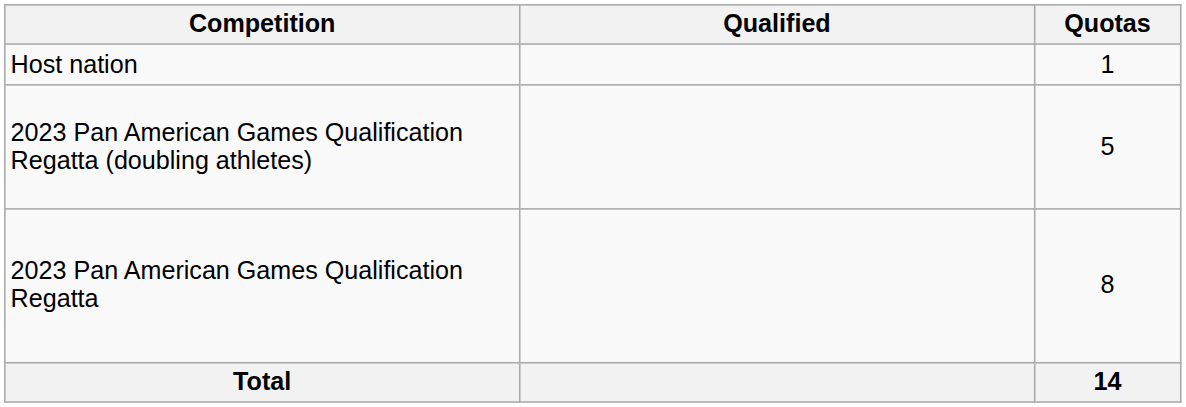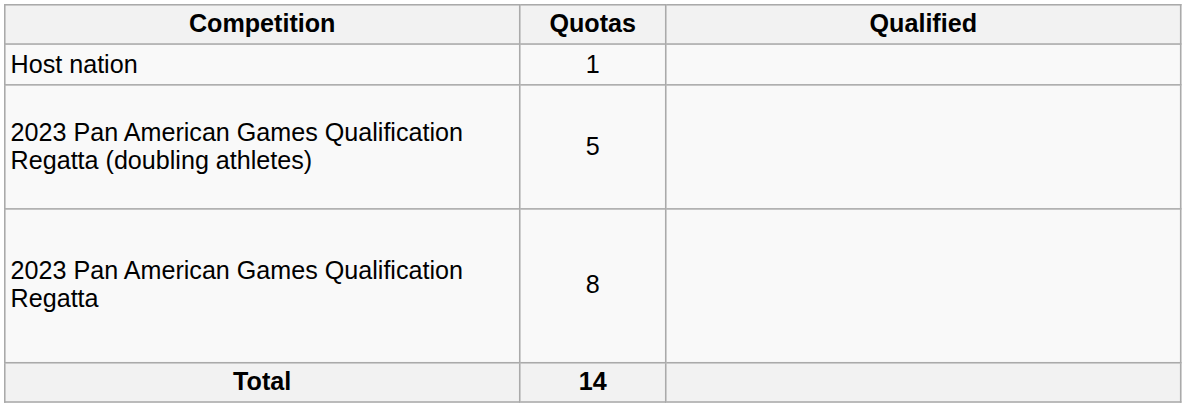 <table class = "wikitable" width=750>
 <tr>
 <th width=300>Competition</th>
+<th width=80>Quotas</th>
 <th width=300>Qualified</th>
-<th width=80>Quotas</th>
 </tr>
 <tr>
 <td>Host nation</td>
+<td align="center">1</td>
 <td></td>
-<td align="center">1</td>
 </tr>
 <tr>
 <td>2023 Pan American Games Qualification Regatta (doubling athletes)</td>
+<td align="center">5</td>
 <td><br><br><br><br></td>
-<td align="center">5</td>
 </tr>
 <tr>
 <td>2023 Pan American Games Qualification Regatta</td>
+<td align="center">8</td>
 <td><br><br><br><br><br></td>
-<td align="center">8</td>
 </tr>
 <tr>
 <th>Total</th>
+<th>14</th>
 <th></th>
-<th>14</th>
 </tr>
 </table>
